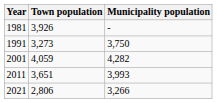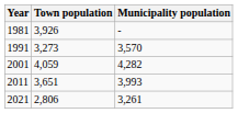 <table class=wikitable>
 <tr>
 <th>Year</th>
 <th>Town population</th>
 <th>Municipality population</th>
 </tr>
 <tr>
 <td>1981</td>
 <td>3,926</td>
 <td>-</td>
 </tr>
 <tr>
 <td>1991</td>
 <td>3,273</td>
-<td>3,750</td>
+<td>3,570</td>
 </tr>
 <tr>
 <td>2001</td>
 <td>4,059</td>
 <td>4,282</td>
 </tr>
 <tr>
 <td>2011</td>
 <td>3,651</td>
 <td>3,993</td>
 </tr>
 <tr>
 <td>2021</td>
 <td>2,806</td>
-<td>3,266</td>
+<td>3,261</td>
 </tr>
 </table>
